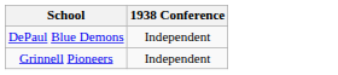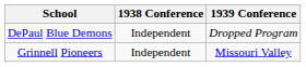 <table class="wikitable sortable">
 <tr>
 <th>School</th>
 <th>1938 Conference</th>
+<th>1939 Conference</th>
 </tr>
 <tr style="text-align:center;">
 <td><a href='#'>DePaul</a> <a href='#'>Blue Demons</a></td>
 <td>Independent</td>
+<td><em>Dropped Program</em></td>
 </tr>
 <tr style="text-align:center;">
 <td><a href='#'>Grinnell</a> <a href='#'>Pioneers</a></td>
 <td>Independent</td>
+<td><a href='#'>Missouri Valley</a></td>
 </tr>
 </table>
